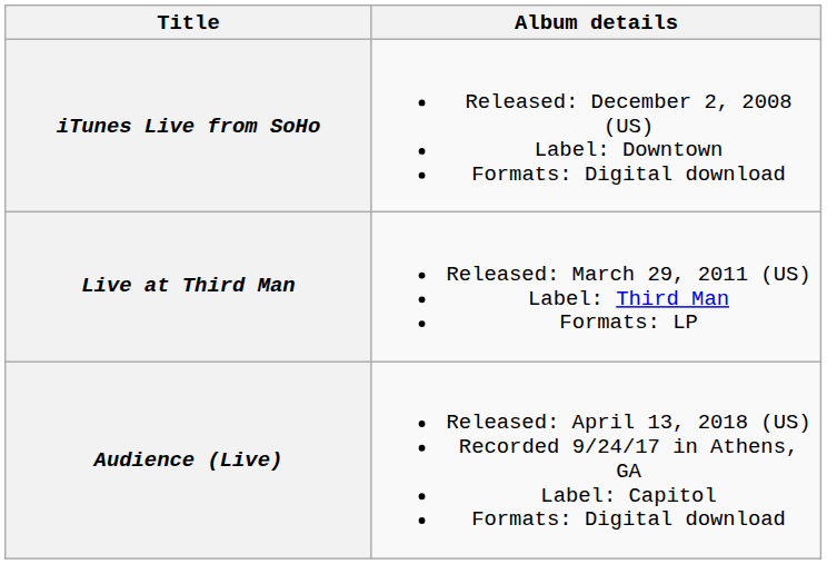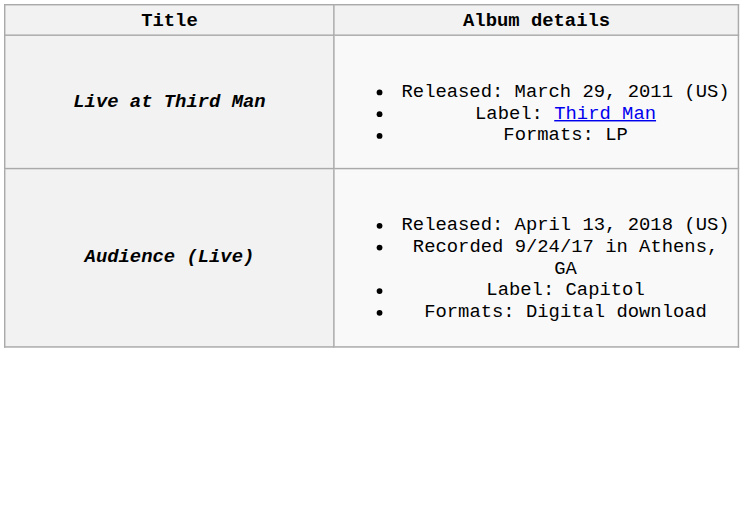 <table class="wikitable plainrowheaders" style="text-align:center;">
 <tr>
 <th scope="col" style="width:17em;">Title</th>
 <th scope="col" style="width:21em;">Album details</th>
-</tr>
-<tr>
-<th scope="row"><em>iTunes Live from SoHo</em></th>
-<td><br><ul><li>Released: December 2, 2008 <span>(US)</span></li><li>Label: Downtown</li><li>Formats: Digital download</li></ul></td>
 </tr>
 <tr>
 <th scope="row"><em>Live at Third Man</em></th>
 <td><br><ul><li>Released: March 29, 2011 <span>(US)</span></li><li>Label: <a href='#'>Third Man</a></li><li>Formats: LP</li></ul></td>
 </tr>
 <tr>
 <th scope="row"><em>Audience (Live)</em></th>
 <td><br><ul><li>Released: April 13, 2018 <span>(US)</span></li><li>Recorded 9/24/17 in Athens, GA</li><li>Label: Capitol</li><li>Formats: Digital download</li></ul></td>
 </tr>
 </table>
